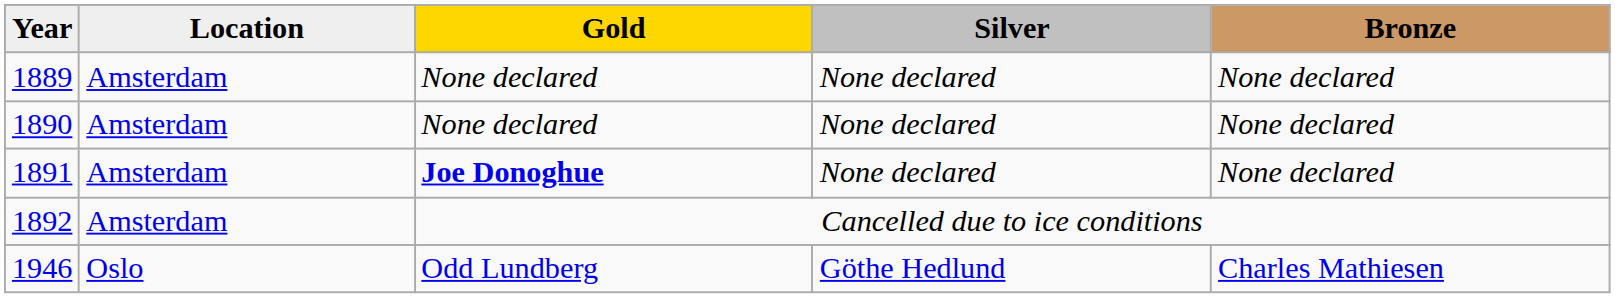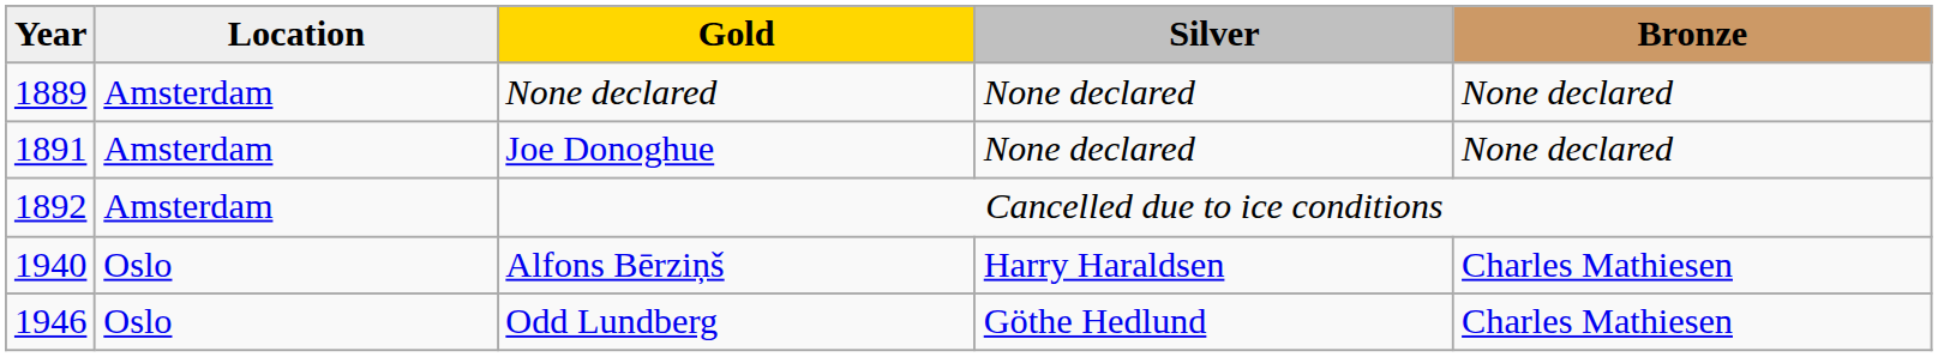 <table class="wikitable sortable" style="width:850px;">
 <tr>
 <th style="width:4%; background:#efefef;">Year</th>
 <th style="width:21%; background:#efefef;">Location</th>
 <th style="width:25%; background:gold">Gold</th>
 <th style="width:25%; background:silver">Silver</th>
 <th style="width:25%; background:#CC9966">Bronze</th>
 </tr>
 <tr>
 <td><a href='#'>1889</a></td>
 <td><a href='#'>Amsterdam</a></td>
 <td><em>None declared</em></td>
 <td><em>None declared</em></td>
 <td><em>None declared</em></td>
 </tr>
 <tr>
-<td><a href='#'>1890</a></td>
-<td><a href='#'>Amsterdam</a></td>
-<td><em>None declared</em></td>
-<td><em>None declared</em></td>
-<td><em>None declared</em></td>
-</tr>
-<tr>
 <td><a href='#'>1891</a></td>
 <td><a href='#'>Amsterdam</a></td>
-<td><strong> <a href='#'>Joe Donoghue</a></strong></td>
+<td> <a href='#'>Joe Donoghue</a></td>
 <td><em>None declared</em></td>
 <td><em>None declared</em></td>
 </tr>
 <tr>
 <td><a href='#'>1892</a></td>
 <td><a href='#'>Amsterdam</a></td>
 <td align="center" colspan="3"><em>Cancelled due to ice conditions</em></td>
 </tr>
 <tr>
+<td><a href='#'>1940</a></td>
+<td><a href='#'>Oslo</a></td>
+<td> <a href='#'>Alfons Bērziņš</a></td>
+<td> <a href='#'>Harry Haraldsen</a></td>
+<td> <a href='#'>Charles Mathiesen</a></td>
+</tr>
+<tr>
 <td><a href='#'>1946</a></td>
 <td><a href='#'>Oslo</a></td>
 <td> <a href='#'>Odd Lundberg</a></td>
 <td> <a href='#'>Göthe Hedlund</a></td>
 <td> <a href='#'>Charles Mathiesen</a></td>
 </tr>
 </table>
